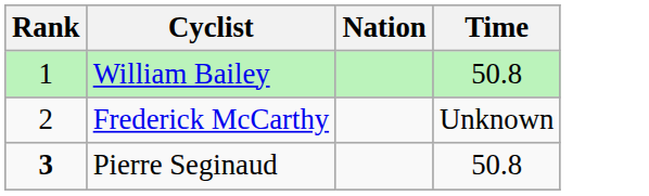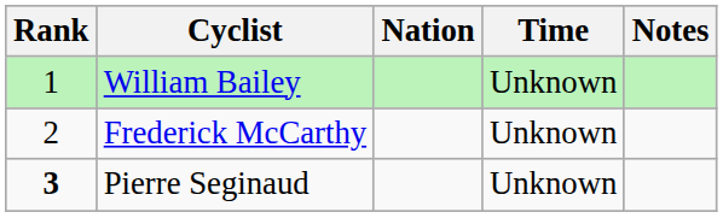 <table class="wikitable sortable">
 <tr>
 <th>Rank</th>
 <th>Cyclist</th>
 <th>Nation</th>
 <th>Time</th>
+<th>Notes</th>
 </tr>
 <tr bgcolor=bbf3bb>
 <td align=center>1</td>
 <td><a href='#'>William Bailey</a></td>
 <td></td>
-<td align=center>50.8</td>
+<td align=center>Unknown</td>
+<td align=center></td>
 </tr>
 <tr>
 <td align=center>2</td>
 <td><a href='#'>Frederick McCarthy</a></td>
 <td></td>
 <td align=center>Unknown</td>
+<td></td>
 </tr>
 <tr>
 <td align=center><strong>3</strong></td>
 <td>Pierre Seginaud</td>
 <td></td>
-<td align=center>50.8</td>
+<td align=center>Unknown</td>
+<td></td>
 </tr>
 </table>
